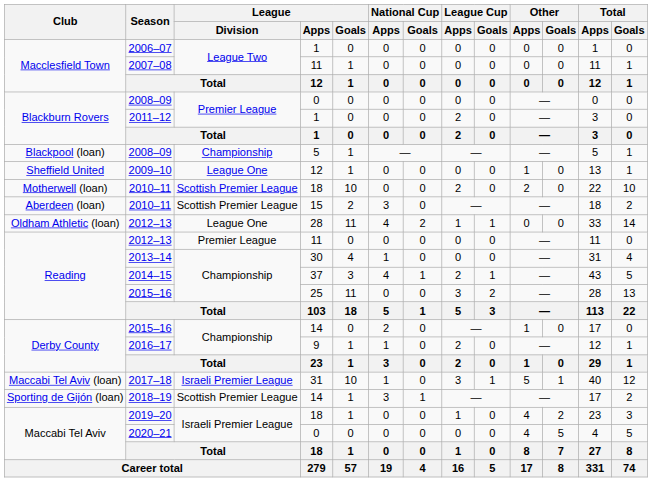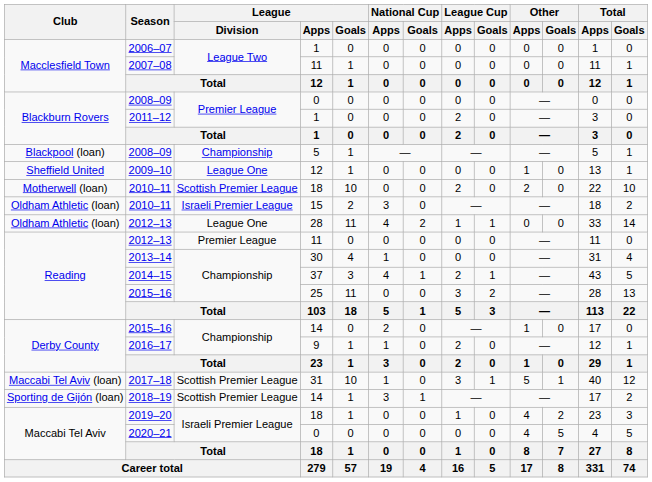 <table class="wikitable" style="text-align:center">
 <tr>
 <th rowspan="2">Club</th>
 <th rowspan="2">Season</th>
 <th colspan="3">League</th>
 <th colspan="2">National Cup</th>
 <th colspan="2">League Cup</th>
 <th colspan="2">Other </th>
 <th colspan="2">Total</th>
 </tr>
 <tr>
 <th>Division</th>
 <th>Apps</th>
 <th>Goals</th>
 <th>Apps</th>
 <th>Goals</th>
 <th>Apps</th>
 <th>Goals</th>
 <th>Apps</th>
 <th>Goals</th>
 <th>Apps</th>
 <th>Goals</th>
 </tr>
 <tr>
 <td rowspan="3"><a href='#'>Macclesfield Town</a></td>
 <td><a href='#'>2006–07</a></td>
 <td rowspan="2"><a href='#'>League Two</a></td>
 <td>1</td>
 <td>0</td>
 <td>0</td>
 <td>0</td>
 <td>0</td>
 <td>0</td>
 <td>0</td>
 <td>0</td>
 <td>1</td>
 <td>0</td>
 </tr>
 <tr>
 <td><a href='#'>2007–08</a></td>
 <td>11</td>
 <td>1</td>
 <td>0</td>
 <td>0</td>
 <td>0</td>
 <td>0</td>
 <td>0</td>
 <td>0</td>
 <td>11</td>
 <td>1</td>
 </tr>
 <tr>
 <th colspan="2">Total</th>
 <th>12</th>
 <th>1</th>
 <th>0</th>
 <th>0</th>
 <th>0</th>
 <th>0</th>
 <th>0</th>
 <th>0</th>
 <th>12</th>
 <th>1</th>
 </tr>
 <tr>
 <td rowspan="3"><a href='#'>Blackburn Rovers</a></td>
 <td><a href='#'>2008–09</a></td>
 <td rowspan="2"><a href='#'>Premier League</a></td>
 <td>0</td>
 <td>0</td>
 <td>0</td>
 <td>0</td>
 <td>0</td>
 <td>0</td>
 <td colspan="2">—</td>
 <td>0</td>
 <td>0</td>
 </tr>
 <tr>
 <td><a href='#'>2011–12</a></td>
 <td>1</td>
 <td>0</td>
 <td>0</td>
 <td>0</td>
 <td>2</td>
 <td>0</td>
 <td colspan="2">—</td>
 <td>3</td>
 <td>0</td>
 </tr>
 <tr>
 <th colspan="2">Total</th>
 <th>1</th>
 <th>0</th>
 <th>0</th>
 <th>0</th>
 <th>2</th>
 <th>0</th>
 <th colspan="2">—</th>
 <th>3</th>
 <th>0</th>
 </tr>
 <tr>
 <td><a href='#'>Blackpool</a> (loan)</td>
 <td><a href='#'>2008–09</a></td>
 <td><a href='#'>Championship</a></td>
 <td>5</td>
 <td>1</td>
 <td colspan="2">—</td>
 <td colspan="2">—</td>
 <td colspan="2">—</td>
 <td>5</td>
 <td>1</td>
 </tr>
 <tr>
 <td><a href='#'>Sheffield United</a></td>
 <td><a href='#'>2009–10</a></td>
 <td><a href='#'>League One</a></td>
 <td>12</td>
 <td>1</td>
 <td>0</td>
 <td>0</td>
 <td>0</td>
 <td>0</td>
 <td>1</td>
 <td>0</td>
 <td>13</td>
 <td>1</td>
 </tr>
 <tr>
 <td><a href='#'>Motherwell</a> (loan)</td>
 <td><a href='#'>2010–11</a></td>
 <td><a href='#'>Scottish Premier League</a></td>
 <td>18</td>
 <td>10</td>
 <td>0</td>
 <td>0</td>
 <td>2</td>
 <td>0</td>
 <td>2</td>
 <td>0</td>
 <td>22</td>
 <td>10</td>
 </tr>
 <tr>
-<td><a href='#'>Aberdeen</a> (loan)</td>
+<td><a href='#'>Oldham Athletic</a> (loan)</td>
 <td><a href='#'>2010–11</a></td>
-<td>Scottish Premier League</td>
+<td><a href='#'>Israeli Premier League</a></td>
 <td>15</td>
 <td>2</td>
 <td>3</td>
 <td>0</td>
 <td colspan="2">—</td>
 <td colspan="2">—</td>
 <td>18</td>
 <td>2</td>
 </tr>
 <tr>
 <td><a href='#'>Oldham Athletic</a> (loan)</td>
 <td><a href='#'>2012–13</a></td>
 <td>League One</td>
 <td>28</td>
 <td>11</td>
 <td>4</td>
 <td>2</td>
 <td>1</td>
 <td>1</td>
 <td>0</td>
 <td>0</td>
 <td>33</td>
 <td>14</td>
 </tr>
 <tr>
 <td rowspan="5"><a href='#'>Reading</a></td>
 <td><a href='#'>2012–13</a></td>
 <td>Premier League</td>
 <td>11</td>
 <td>0</td>
 <td>0</td>
 <td>0</td>
 <td>0</td>
 <td>0</td>
 <td colspan="2">—</td>
 <td>11</td>
 <td>0</td>
 </tr>
 <tr>
 <td><a href='#'>2013–14</a></td>
 <td rowspan="3">Championship</td>
 <td>30</td>
 <td>4</td>
 <td>1</td>
 <td>0</td>
 <td>0</td>
 <td>0</td>
 <td colspan="2">—</td>
 <td>31</td>
 <td>4</td>
 </tr>
 <tr>
 <td><a href='#'>2014–15</a></td>
 <td>37</td>
 <td>3</td>
 <td>4</td>
 <td>1</td>
 <td>2</td>
 <td>1</td>
 <td colspan="2">—</td>
 <td>43</td>
 <td>5</td>
 </tr>
 <tr>
 <td><a href='#'>2015–16</a></td>
 <td>25</td>
 <td>11</td>
 <td>0</td>
 <td>0</td>
 <td>3</td>
 <td>2</td>
 <td colspan="2">—</td>
 <td>28</td>
 <td>13</td>
 </tr>
 <tr>
 <th colspan="2">Total</th>
 <th>103</th>
 <th>18</th>
 <th>5</th>
 <th>1</th>
 <th>5</th>
 <th>3</th>
 <th colspan="2">—</th>
 <th>113</th>
 <th>22</th>
 </tr>
 <tr>
 <td rowspan="3"><a href='#'>Derby County</a></td>
 <td><a href='#'>2015–16</a></td>
 <td rowspan="2">Championship</td>
 <td>14</td>
 <td>0</td>
 <td>2</td>
 <td>0</td>
 <td colspan="2">—</td>
 <td>1</td>
 <td>0</td>
 <td>17</td>
 <td>0</td>
 </tr>
 <tr>
 <td><a href='#'>2016–17</a></td>
 <td>9</td>
 <td>1</td>
 <td>1</td>
 <td>0</td>
 <td>2</td>
 <td>0</td>
 <td colspan="2">—</td>
 <td>12</td>
 <td>1</td>
 </tr>
 <tr>
 <th colspan="2">Total</th>
 <th>23</th>
 <th>1</th>
 <th>3</th>
 <th>0</th>
 <th>2</th>
 <th>0</th>
 <th>1</th>
 <th>0</th>
 <th>29</th>
 <th>1</th>
 </tr>
 <tr>
 <td><a href='#'>Maccabi Tel Aviv</a> (loan)</td>
 <td><a href='#'>2017–18</a></td>
-<td><a href='#'>Israeli Premier League</a></td>
+<td>Scottish Premier League</td>
 <td>31</td>
 <td>10</td>
 <td>1</td>
 <td>0</td>
 <td>3</td>
 <td>1</td>
 <td>5</td>
 <td>1</td>
 <td>40</td>
 <td>12</td>
 </tr>
 <tr>
 <td><a href='#'>Sporting de Gijón</a> (loan)</td>
 <td><a href='#'>2018–19</a></td>
 <td>Scottish Premier League</td>
 <td>14</td>
 <td>1</td>
 <td>3</td>
 <td>1</td>
 <td colspan="2">—</td>
 <td colspan="2">—</td>
 <td>17</td>
 <td>2</td>
 </tr>
 <tr>
 <td rowspan="3">Maccabi Tel Aviv</td>
 <td><a href='#'>2019–20</a></td>
 <td rowspan="2">Israeli Premier League</td>
 <td>18</td>
 <td>1</td>
 <td>0</td>
 <td>0</td>
 <td>1</td>
 <td>0</td>
 <td>4</td>
 <td>2</td>
 <td>23</td>
 <td>3</td>
 </tr>
 <tr>
 <td><a href='#'>2020–21</a></td>
 <td>0</td>
 <td>0</td>
 <td>0</td>
 <td>0</td>
 <td>0</td>
 <td>0</td>
 <td>4</td>
 <td>5</td>
 <td>4</td>
 <td>5</td>
 </tr>
 <tr>
 <th colspan="2">Total</th>
 <th>18</th>
 <th>1</th>
 <th>0</th>
 <th>0</th>
 <th>1</th>
 <th>0</th>
 <th>8</th>
 <th>7</th>
 <th>27</th>
 <th>8</th>
 </tr>
 <tr>
 <th colspan="3">Career total</th>
 <th>279</th>
 <th>57</th>
 <th>19</th>
 <th>4</th>
 <th>16</th>
 <th>5</th>
 <th>17</th>
 <th>8</th>
 <th>331</th>
 <th>74</th>
 </tr>
 </table>
